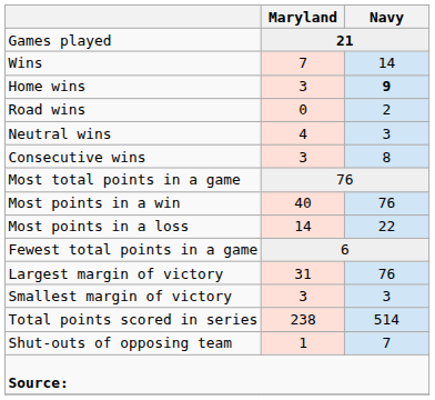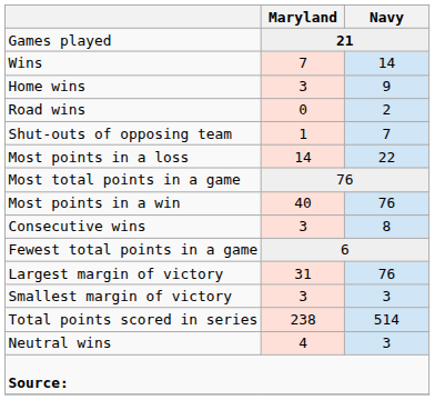 <table class="wikitable">
 <tr>
 <th></th>
 <th width=70>Maryland</th>
 <th width=70>Navy</th>
 </tr>
 <tr>
 <td>Games played</td>
 <td align=center colspan=2 style="background:#efefef;"><strong>21</strong></td>
 </tr>
 <tr>
 <td>Wins</td>
 <td align=center style="background:#ffe0d8;">7</td>
 <td align=center style="background:#d0e5f5;">14</td>
 </tr>
 <tr>
 <td>Home wins</td>
 <td align=center style="background:#ffe0d8;">3</td>
-<td align=center style="background:#d0e5f5;"><strong>9</strong></td>
+<td align=center style="background:#d0e5f5;">9</td>
 </tr>
 <tr>
 <td>Road wins</td>
 <td align=center style="background:#ffe0d8;">0</td>
 <td align=center style="background:#d0e5f5;">2</td>
 </tr>
 <tr>
-<td>Neutral wins</td>
-<td align=center style="background:#ffe0d8;">4</td>
-<td align=center style="background:#d0e5f5;">3</td>
+<td>Shut-outs of opposing team</td>
+<td align=center style="background:#ffe0d8;">1</td>
+<td align=center style="background:#d0e5f5;">7</td>
 </tr>
 <tr>
-<td>Consecutive wins</td>
-<td align=center style="background:#ffe0d8;">3</td>
-<td align=center style="background:#d0e5f5;">8</td>
+<td>Most points in a loss</td>
+<td align=center style="background:#ffe0d8;">14</td>
+<td align=center style="background:#d0e5f5;">22</td>
 </tr>
 <tr>
 <td>Most total points in a game</td>
 <td align=center colspan=2 style="background:#efefef;">76</td>
 </tr>
 <tr>
 <td>Most points in a win</td>
 <td align=center style="background:#ffe0d8;">40</td>
 <td align=center style="background:#d0e5f5;">76</td>
 </tr>
 <tr>
-<td>Most points in a loss</td>
-<td align=center style="background:#ffe0d8;">14</td>
-<td align=center style="background:#d0e5f5;">22</td>
+<td>Consecutive wins</td>
+<td align=center style="background:#ffe0d8;">3</td>
+<td align=center style="background:#d0e5f5;">8</td>
 </tr>
 <tr>
 <td>Fewest total points in a game</td>
 <td align=center colspan=2 style="background:#efefef;">6</td>
 </tr>
 <tr>
 <td>Largest margin of victory</td>
 <td align=center style="background:#ffe0d8;">31</td>
 <td align=center style="background:#d0e5f5;">76</td>
 </tr>
 <tr>
 <td>Smallest margin of victory</td>
 <td align=center style="background:#ffe0d8;">3</td>
 <td align=center style="background:#d0e5f5;">3</td>
 </tr>
 <tr>
 <td>Total points scored in series</td>
 <td align=center style="background:#ffe0d8;">238</td>
 <td align=center style="background:#d0e5f5;">514</td>
 </tr>
 <tr>
-<td>Shut-outs of opposing team</td>
-<td align=center style="background:#ffe0d8;">1</td>
-<td align=center style="background:#d0e5f5;">7</td>
+<td>Neutral wins</td>
+<td align=center style="background:#ffe0d8;">4</td>
+<td align=center style="background:#d0e5f5;">3</td>
 </tr>
 <tr>
 <td colspan=3><div><br><strong>Source:</strong></div></td>
 </tr>
 <tr>
 </tr>
 </table>
